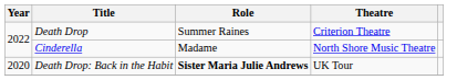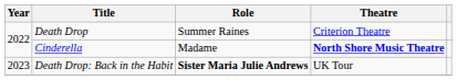 <table class="wikitable">
 <tr>
 <th>Year</th>
 <th>Title</th>
 <th>Role</th>
 <th>Theatre</th>
 <th></th>
 </tr>
 <tr>
 <td rowspan="2">2022</td>
 <td><em>Death Drop</em></td>
 <td>Summer Raines</td>
 <td><a href='#'>Criterion Theatre</a></td>
 <td style="text-align: center;"></td>
 </tr>
 <tr>
 <td><em><a href='#'>Cinderella</a></em></td>
 <td>Madame</td>
-<td><a href='#'>North Shore Music Theatre</a></td>
+<td><strong><a href='#'>North Shore Music Theatre</a></strong></td>
 <td style="text-align: center;"></td>
 </tr>
 <tr>
-<td>2020</td>
+<td>2023</td>
 <td><em>Death Drop: Back in the Habit</em></td>
 <td><strong>Sister Maria Julie Andrews</strong></td>
 <td>UK Tour</td>
 <td style="text-align: center;"></td>
 </tr>
 <tr>
 </tr>
 </table>
